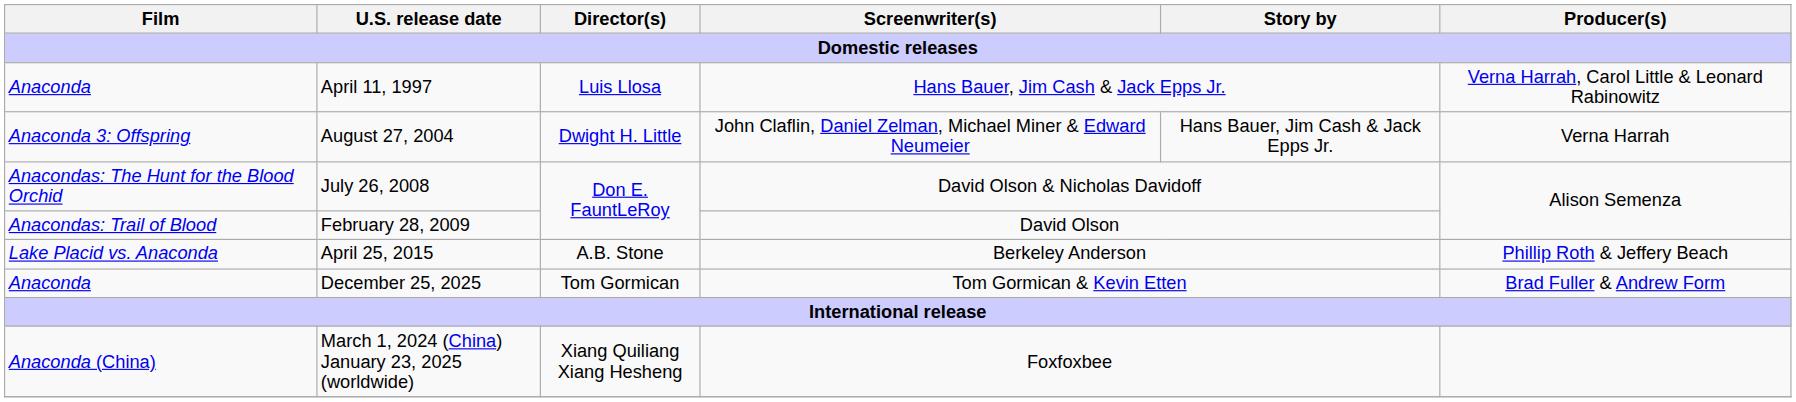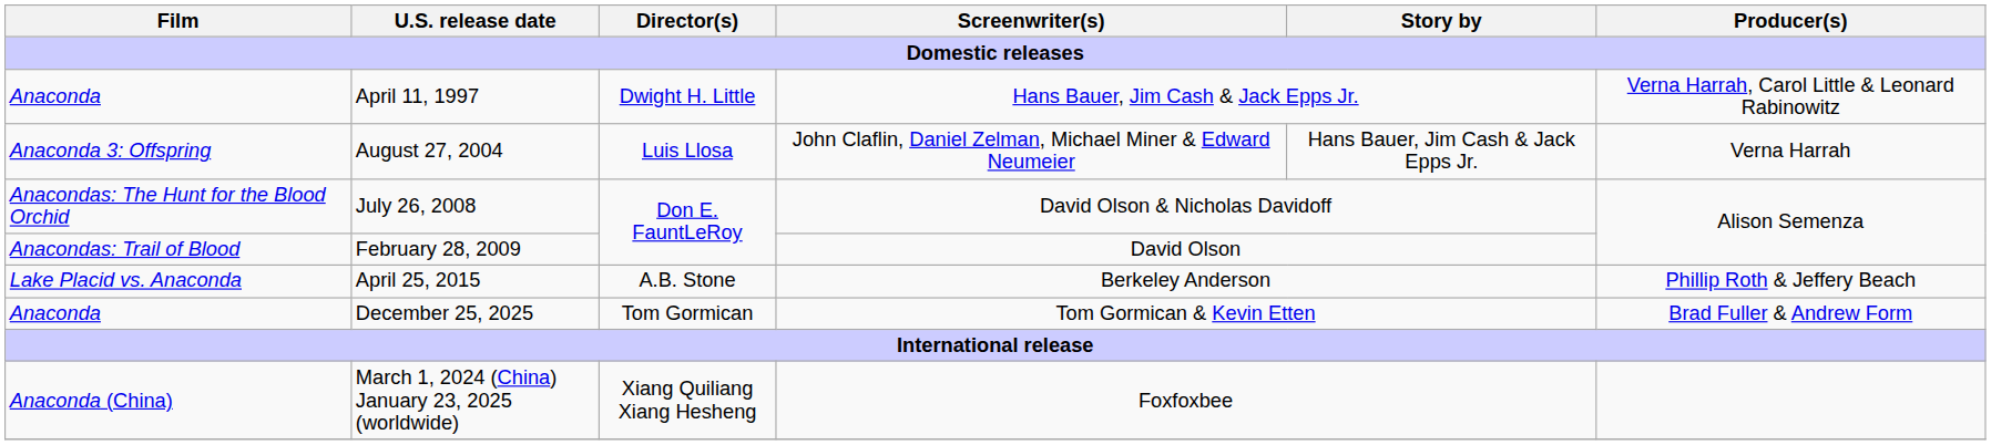 <table class="wikitable plainrowheaders" style="text-align:center">
 <tr>
 <th scope="col">Film</th>
 <th scope="col">U.S. release date</th>
 <th scope="col">Director(s)</th>
 <th scope="col">Screenwriter(s)</th>
 <th scope="col">Story by</th>
 <th scope="col">Producer(s)</th>
 </tr>
 <tr>
 <th scope="col" colspan="7" style="background-color:#ccccff;">Domestic releases</th>
 </tr>
 <tr>
 <td style="text-align:left"><em><a href='#'>Anaconda</a></em></td>
 <td style="text-align:left">April 11, 1997</td>
-<td><a href='#'>Luis Llosa</a></td>
+<td><a href='#'>Dwight H. Little</a></td>
 <td colspan="2"><a href='#'>Hans Bauer</a>, <a href='#'>Jim Cash</a> & <a href='#'>Jack Epps Jr.</a></td>
 <td><a href='#'>Verna Harrah</a>, Carol Little & Leonard Rabinowitz</td>
 </tr>
 <tr>
 <td style="text-align:left"><em><a href='#'>Anaconda 3: Offspring</a></em></td>
 <td style="text-align:left">August 27, 2004</td>
-<td><a href='#'>Dwight H. Little</a></td>
+<td><a href='#'>Luis Llosa</a></td>
 <td>John Claflin, <a href='#'>Daniel Zelman</a>, Michael Miner & <a href='#'>Edward Neumeier</a></td>
 <td>Hans Bauer, Jim Cash & Jack Epps Jr.</td>
 <td>Verna Harrah</td>
 </tr>
 <tr>
 <td style="text-align:left"><em><a href='#'>Anacondas: The Hunt for the Blood Orchid</a></em></td>
 <td style="text-align:left">July 26, 2008</td>
 <td rowspan="2"><a href='#'>Don E. FauntLeRoy</a></td>
 <td colspan="2">David Olson & Nicholas Davidoff</td>
 <td rowspan="2">Alison Semenza</td>
 </tr>
 <tr>
 <td style="text-align:left"><em><a href='#'>Anacondas: Trail of Blood</a></em></td>
 <td style="text-align:left">February 28, 2009</td>
 <td colspan="2">David Olson</td>
 </tr>
 <tr>
 <td style="text-align:left"><em><a href='#'>Lake Placid vs. Anaconda</a></em></td>
 <td style="text-align:left">April 25, 2015</td>
 <td>A.B. Stone</td>
 <td colspan="2">Berkeley Anderson</td>
 <td><a href='#'>Phillip Roth</a> & Jeffery Beach</td>
 </tr>
 <tr>
 <td style="text-align:left"><em><a href='#'>Anaconda</a></em></td>
 <td style="text-align:left">December 25, 2025</td>
 <td>Tom Gormican</td>
 <td colspan="2">Tom Gormican & <a href='#'>Kevin Etten</a></td>
 <td><a href='#'>Brad Fuller</a> & <a href='#'>Andrew Form</a></td>
 </tr>
 <tr>
 <th scope="col" colspan="7" style="background-color:#ccccff;">International release</th>
 </tr>
 <tr>
 <td style="text-align:left"><a href='#'><em>Anaconda</em> (China)</a></td>
 <td style="text-align:left">March 1, 2024 (<a href='#'>China</a>)<br>January 23, 2025 (worldwide)</td>
 <td>Xiang Quiliang<br>Xiang Hesheng</td>
 <td colspan="2">Foxfoxbee</td>
 <td></td>
 </tr>
 <tr>
 </tr>
 </table>
